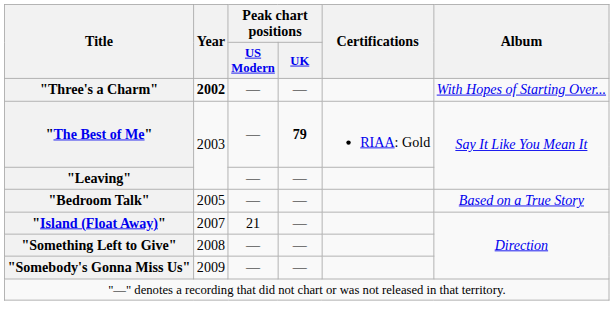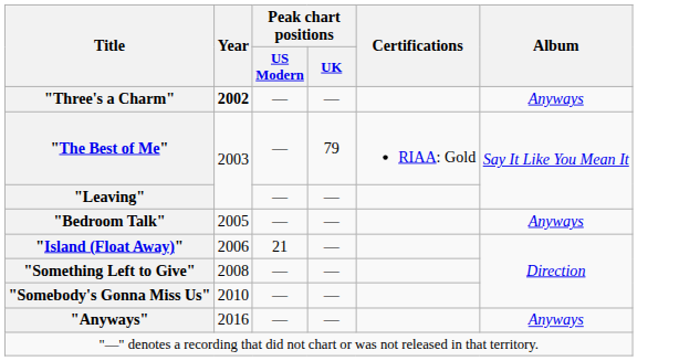 <table class="wikitable plainrowheaders" style=text-align:center;>
 <tr>
 <th scope="col" rowspan="2">Title</th>
 <th scope="col" rowspan="2">Year</th>
 <th scope="col" colspan="2">Peak chart positions</th>
 <th scope="col" rowspan="2">Certifications</th>
 <th scope="col" rowspan="2">Album</th>
 </tr>
 <tr>
 <th scope="col" style="width:3em;font-size:90%"><a href='#'>US<br>Modern</a><br></th>
 <th scope="col" style="width:3em;font-size:90%"><a href='#'>UK</a><br></th>
 </tr>
 <tr>
 <th scope="row">"Three's a Charm"</th>
 <td><strong>2002</strong></td>
 <td>—</td>
 <td>—</td>
 <td></td>
-<td><em><a href='#'>With Hopes of Starting Over...</a></em></td>
+<td><em><a href='#'>Anyways</a></em></td>
 </tr>
 <tr>
 <th scope="row">"<a href='#'>The Best of Me</a>"</th>
 <td rowspan="2">2003</td>
 <td>—</td>
-<td><strong>79</strong></td>
+<td>79</td>
 <td><br><ul><li><a href='#'>RIAA</a>: Gold</li></ul></td>
 <td rowspan="2"><em><a href='#'>Say It Like You Mean It</a></em></td>
 </tr>
 <tr>
 <th scope="row">"Leaving"</th>
 <td>—</td>
 <td>—</td>
 <td></td>
 </tr>
 <tr>
 <th scope="row">"Bedroom Talk"</th>
 <td>2005</td>
 <td>—</td>
 <td>—</td>
 <td></td>
-<td><em><a href='#'>Based on a True Story</a></em></td>
+<td><em><a href='#'>Anyways</a></em></td>
 </tr>
 <tr>
 <th scope="row">"<a href='#'>Island (Float Away)</a>"</th>
-<td>2007</td>
+<td>2006</td>
 <td>21</td>
 <td>—</td>
 <td></td>
 <td rowspan="3"><em><a href='#'>Direction</a></em></td>
 </tr>
 <tr>
 <th scope="row">"Something Left to Give"</th>
 <td>2008</td>
 <td>—</td>
 <td>—</td>
 <td></td>
 </tr>
 <tr>
 <th scope="row">"Somebody's Gonna Miss Us"</th>
-<td>2009</td>
+<td>2010</td>
 <td>—</td>
 <td>—</td>
 <td></td>
 </tr>
 <tr>
+<th scope="row">"Anyways"</th>
+<td>2016</td>
+<td>—</td>
+<td>—</td>
+<td></td>
+<td><em><a href='#'>Anyways</a></em></td>
+</tr>
+<tr>
 <td colspan="6" style="font-size:90%">"—" denotes a recording that did not chart or was not released in that territory.</td>
 </tr>
 </table>
